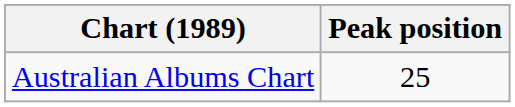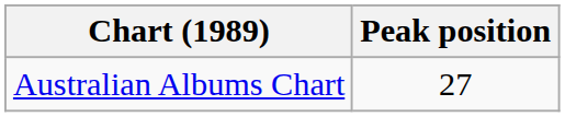 <table class="wikitable">
 <tr>
 <th>Chart (1989)</th>
 <th>Peak position</th>
 </tr>
 <tr>
 <td><a href='#'>Australian Albums Chart</a></td>
-<td style="text-align:center;">25 </td>
+<td style="text-align:center;">27 </td>
 </tr>
 </table>
